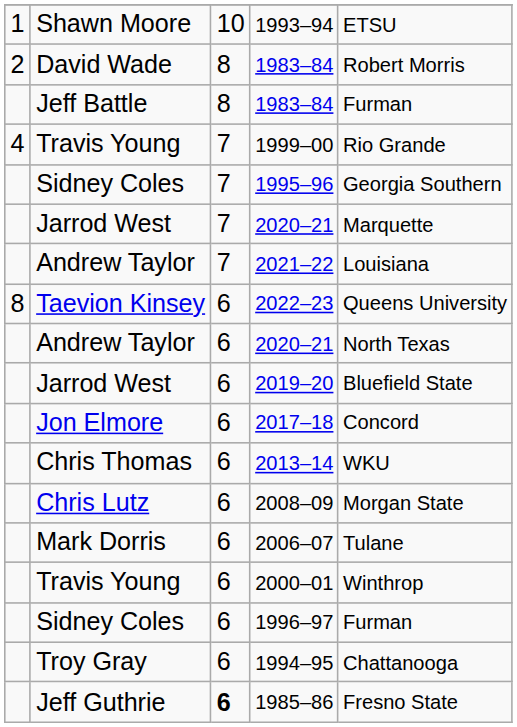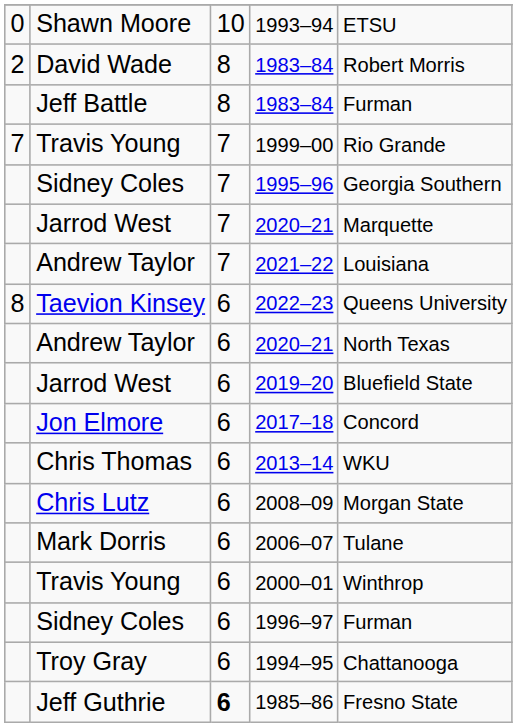 <table class="wikitable">
 <tr>
 </tr>
 <tr>
-<td>1</td>
+<td>0</td>
 <td>Shawn Moore</td>
 <td>10</td>
 <td style="font-size:80%;">1993–94</td>
 <td style="font-size:80%;">ETSU</td>
 </tr>
 <tr>
 <td>2</td>
 <td>David Wade</td>
 <td>8</td>
 <td style="font-size:80%;"><a href='#'>1983–84</a></td>
 <td style="font-size:80%;">Robert Morris</td>
 </tr>
 <tr>
 <td></td>
 <td>Jeff Battle</td>
 <td>8</td>
 <td style="font-size:80%;"><a href='#'>1983–84</a></td>
 <td style="font-size:80%;">Furman</td>
 </tr>
 <tr>
-<td>4</td>
+<td>7</td>
 <td>Travis Young</td>
 <td>7</td>
 <td style="font-size:80%;">1999–00</td>
 <td style="font-size:80%;">Rio Grande</td>
 </tr>
 <tr>
 <td></td>
 <td>Sidney Coles</td>
 <td>7</td>
 <td style="font-size:80%;"><a href='#'>1995–96</a></td>
 <td style="font-size:80%;">Georgia Southern</td>
 </tr>
 <tr>
 <td></td>
 <td>Jarrod West</td>
 <td>7</td>
 <td style="font-size:80%;"><a href='#'>2020–21</a></td>
 <td style="font-size:80%;">Marquette</td>
 </tr>
 <tr>
 <td></td>
 <td>Andrew Taylor</td>
 <td>7</td>
 <td style="font-size:80%;"><a href='#'>2021–22</a></td>
 <td style="font-size:80%;">Louisiana</td>
 </tr>
 <tr>
 <td>8</td>
 <td><a href='#'>Taevion Kinsey</a></td>
 <td>6</td>
 <td style="font-size:80%;"><a href='#'>2022–23</a></td>
 <td style="font-size:80%;">Queens University</td>
 </tr>
 <tr>
 <td></td>
 <td>Andrew Taylor</td>
 <td>6</td>
 <td style="font-size:80%;"><a href='#'>2020–21</a></td>
 <td style="font-size:80%;">North Texas</td>
 </tr>
 <tr>
 <td></td>
 <td>Jarrod West</td>
 <td>6</td>
 <td style="font-size:80%;"><a href='#'>2019–20</a></td>
 <td style="font-size:80%;">Bluefield State</td>
 </tr>
 <tr>
 <td></td>
 <td><a href='#'>Jon Elmore</a></td>
 <td>6</td>
 <td style="font-size:80%;"><a href='#'>2017–18</a></td>
 <td style="font-size:80%;">Concord</td>
 </tr>
 <tr>
 <td></td>
 <td>Chris Thomas</td>
 <td>6</td>
 <td style="font-size:80%;"><a href='#'>2013–14</a></td>
 <td style="font-size:80%;">WKU</td>
 </tr>
 <tr>
 <td></td>
 <td><a href='#'>Chris Lutz</a></td>
 <td>6</td>
 <td style="font-size:80%;">2008–09</td>
 <td style="font-size:80%;">Morgan State</td>
 </tr>
 <tr>
 <td></td>
 <td>Mark Dorris</td>
 <td>6</td>
 <td style="font-size:80%;">2006–07</td>
 <td style="font-size:80%;">Tulane</td>
 </tr>
 <tr>
 <td></td>
 <td>Travis Young</td>
 <td>6</td>
 <td style="font-size:80%;">2000–01</td>
 <td style="font-size:80%;">Winthrop</td>
 </tr>
 <tr>
 <td></td>
 <td>Sidney Coles</td>
 <td>6</td>
 <td style="font-size:80%;">1996–97</td>
 <td style="font-size:80%;">Furman</td>
 </tr>
 <tr>
 <td></td>
 <td>Troy Gray</td>
 <td>6</td>
 <td style="font-size:80%;">1994–95</td>
 <td style="font-size:80%;">Chattanooga</td>
 </tr>
 <tr>
 <td></td>
 <td>Jeff Guthrie</td>
 <td><strong>6</strong></td>
 <td style="font-size:80%;">1985–86</td>
 <td style="font-size:80%;">Fresno State</td>
 </tr>
 </table>
